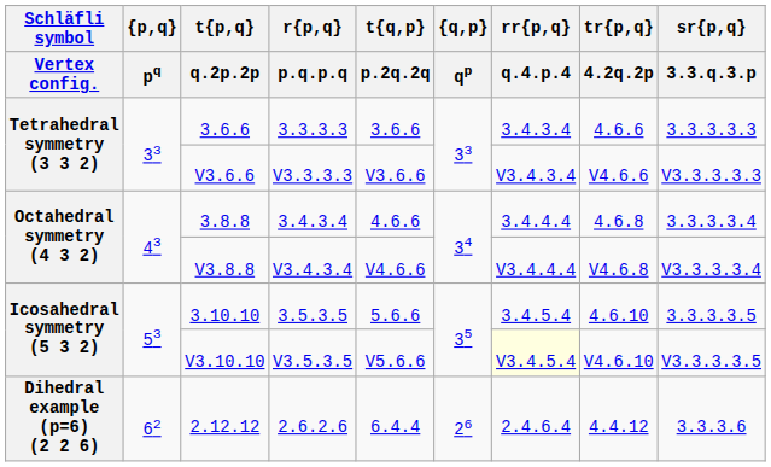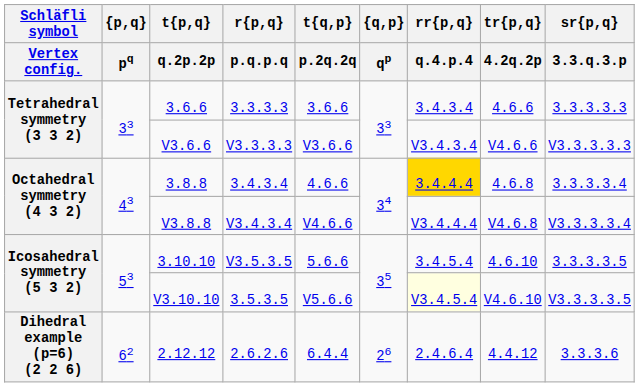 <table class="wikitable">
 <tr>
 <th><a href='#'>Schläfli<br>symbol</a></th>
 <th>{p,q}</th>
 <th>t{p,q}</th>
 <th>r{p,q}</th>
 <th>t{q,p}</th>
 <th>{q,p}</th>
 <th>rr{p,q}</th>
 <th>tr{p,q}</th>
 <th>sr{p,q}</th>
 </tr>
 <tr>
 <th><a href='#'>Vertex<br>config.</a></th>
 <th>p<sup>q</sup></th>
 <th>q.2p.2p</th>
 <th>p.q.p.q</th>
 <th>p.2q.2q</th>
 <th>q<sup>p</sup></th>
 <th>q.4.p.4</th>
 <th>4.2q.2p</th>
 <th>3.3.q.3.p</th>
 </tr>
 <tr align=center>
 <th rowspan=2>Tetrahedral<br>symmetry<br>(3 3 2)</th>
 <td rowspan=2><br><a href='#'>3<sup>3</sup></a></td>
 <td><br><a href='#'>3.6.6</a></td>
 <td><br><a href='#'>3.3.3.3</a></td>
 <td><br><a href='#'>3.6.6</a></td>
 <td rowspan=2><br><a href='#'>3<sup>3</sup></a></td>
 <td><br><a href='#'>3.4.3.4</a></td>
 <td><br><a href='#'>4.6.6</a></td>
 <td><br><a href='#'>3.3.3.3.3</a></td>
 </tr>
 <tr align=center>
 <td><br><a href='#'>V3.6.6</a></td>
 <td><br><a href='#'>V3.3.3.3</a></td>
 <td><br><a href='#'>V3.6.6</a></td>
 <td><br><a href='#'>V3.4.3.4</a></td>
 <td><br><a href='#'>V4.6.6</a></td>
 <td><br><a href='#'>V3.3.3.3.3</a></td>
 </tr>
 <tr align=center>
 <th rowspan=2>Octahedral<br>symmetry<br>(4 3 2)</th>
 <td rowspan=2><br><a href='#'>4<sup>3</sup></a></td>
 <td><br><a href='#'>3.8.8</a></td>
 <td><br><a href='#'>3.4.3.4</a></td>
 <td><br><a href='#'>4.6.6</a></td>
 <td rowspan=2><br><a href='#'>3<sup>4</sup></a></td>
-<td><br><a href='#'>3.4.4.4</a></td>
+<td style="background: gold;"><br><a href='#'>3.4.4.4</a></td>
 <td><br><a href='#'>4.6.8</a></td>
 <td><br><a href='#'>3.3.3.3.4</a></td>
 </tr>
 <tr align=center>
 <td><br><a href='#'>V3.8.8</a></td>
 <td><br><a href='#'>V3.4.3.4</a></td>
 <td><br><a href='#'>V4.6.6</a></td>
 <td><br><a href='#'>V3.4.4.4</a></td>
 <td><br><a href='#'>V4.6.8</a></td>
 <td><br><a href='#'>V3.3.3.3.4</a></td>
 </tr>
 <tr align=center>
 <th rowspan=2>Icosahedral<br>symmetry<br>(5 3 2)</th>
 <td rowspan=2><br><a href='#'>5<sup>3</sup></a></td>
 <td><br><a href='#'>3.10.10</a></td>
-<td><br><a href='#'>3.5.3.5</a></td>
+<td><br><a href='#'>V3.5.3.5</a></td>
 <td><br><a href='#'>5.6.6</a></td>
 <td rowspan=2><br><a href='#'>3<sup>5</sup></a></td>
 <td><br><a href='#'>3.4.5.4</a></td>
 <td><br><a href='#'>4.6.10</a></td>
 <td><br><a href='#'>3.3.3.3.5</a></td>
 </tr>
 <tr align=center>
 <td><br><a href='#'>V3.10.10</a></td>
-<td><br><a href='#'>V3.5.3.5</a></td>
+<td><br><a href='#'>3.5.3.5</a></td>
 <td><br><a href='#'>V5.6.6</a></td>
 <td style="background: lightyellow;"><br><a href='#'>V3.4.5.4</a></td>
 <td><br><a href='#'>V4.6.10</a></td>
 <td><br><a href='#'>V3.3.3.3.5</a></td>
 </tr>
 <tr align=center>
 <th>Dihedral<br>example<br>(p=6)<br>(2 2 6)</th>
 <td><br><a href='#'>6<sup>2</sup></a></td>
 <td><br><a href='#'>2.12.12</a></td>
 <td><br><a href='#'>2.6.2.6</a></td>
 <td><br><a href='#'>6.4.4</a></td>
 <td><br><a href='#'>2<sup>6</sup></a></td>
 <td><br><a href='#'>2.4.6.4</a></td>
 <td><br><a href='#'>4.4.12</a></td>
 <td><br><a href='#'>3.3.3.6</a></td>
 </tr>
 </table>
